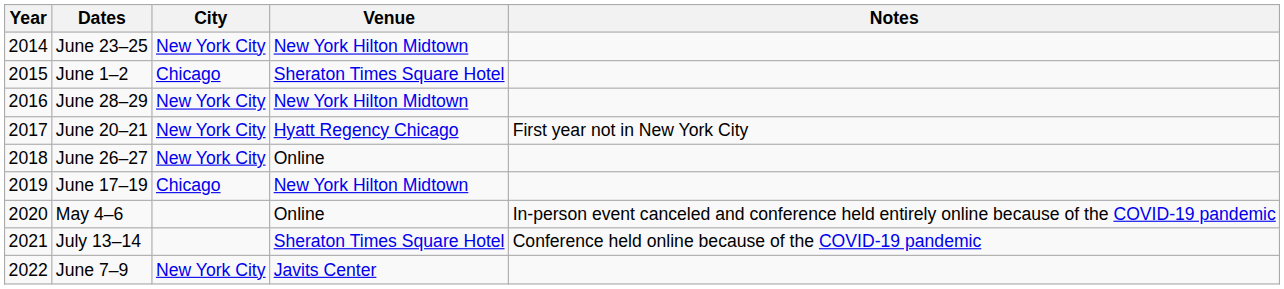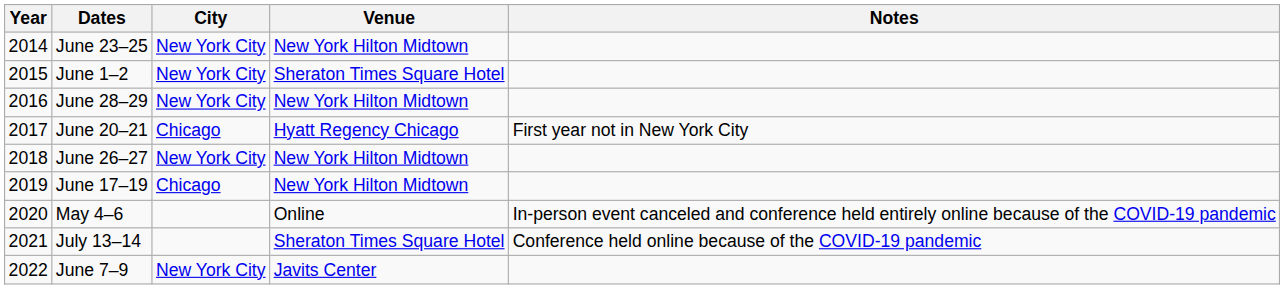 <table class="wikitable sortable">
 <tr>
 <th>Year</th>
 <th>Dates</th>
 <th>City</th>
 <th>Venue</th>
 <th>Notes</th>
 </tr>
 <tr>
 <td>2014</td>
 <td>June 23–25</td>
 <td><a href='#'>New York City</a></td>
 <td><a href='#'>New York Hilton Midtown</a></td>
 <td></td>
 </tr>
 <tr>
 <td>2015</td>
 <td>June 1–2</td>
-<td><a href='#'>Chicago</a></td>
+<td><a href='#'>New York City</a></td>
 <td><a href='#'>Sheraton Times Square Hotel</a></td>
 <td></td>
 </tr>
 <tr>
 <td>2016</td>
 <td>June 28–29</td>
 <td><a href='#'>New York City</a></td>
 <td><a href='#'>New York Hilton Midtown</a></td>
 <td></td>
 </tr>
 <tr>
 <td>2017</td>
 <td>June 20–21</td>
-<td><a href='#'>New York City</a></td>
+<td><a href='#'>Chicago</a></td>
 <td><a href='#'>Hyatt Regency Chicago</a></td>
 <td>First year not in New York City</td>
 </tr>
 <tr>
 <td>2018</td>
 <td>June 26–27</td>
 <td><a href='#'>New York City</a></td>
-<td>Online</td>
+<td><a href='#'>New York Hilton Midtown</a></td>
 <td></td>
 </tr>
 <tr>
 <td>2019</td>
 <td>June 17–19</td>
 <td><a href='#'>Chicago</a></td>
 <td><a href='#'>New York Hilton Midtown</a></td>
 <td></td>
 </tr>
 <tr>
 <td>2020</td>
 <td>May 4–6</td>
 <td></td>
 <td>Online</td>
 <td>In‑person event canceled and conference held entirely online because of the <a href='#'>COVID-19 pandemic</a></td>
 </tr>
 <tr>
 <td>2021</td>
 <td>July 13–14</td>
 <td></td>
 <td><a href='#'>Sheraton Times Square Hotel</a></td>
 <td>Conference held online because of the <a href='#'>COVID-19 pandemic</a></td>
 </tr>
 <tr>
 <td>2022</td>
 <td>June 7–9</td>
 <td><a href='#'>New York City</a></td>
 <td><a href='#'>Javits Center</a></td>
 <td></td>
 </tr>
 </table>
